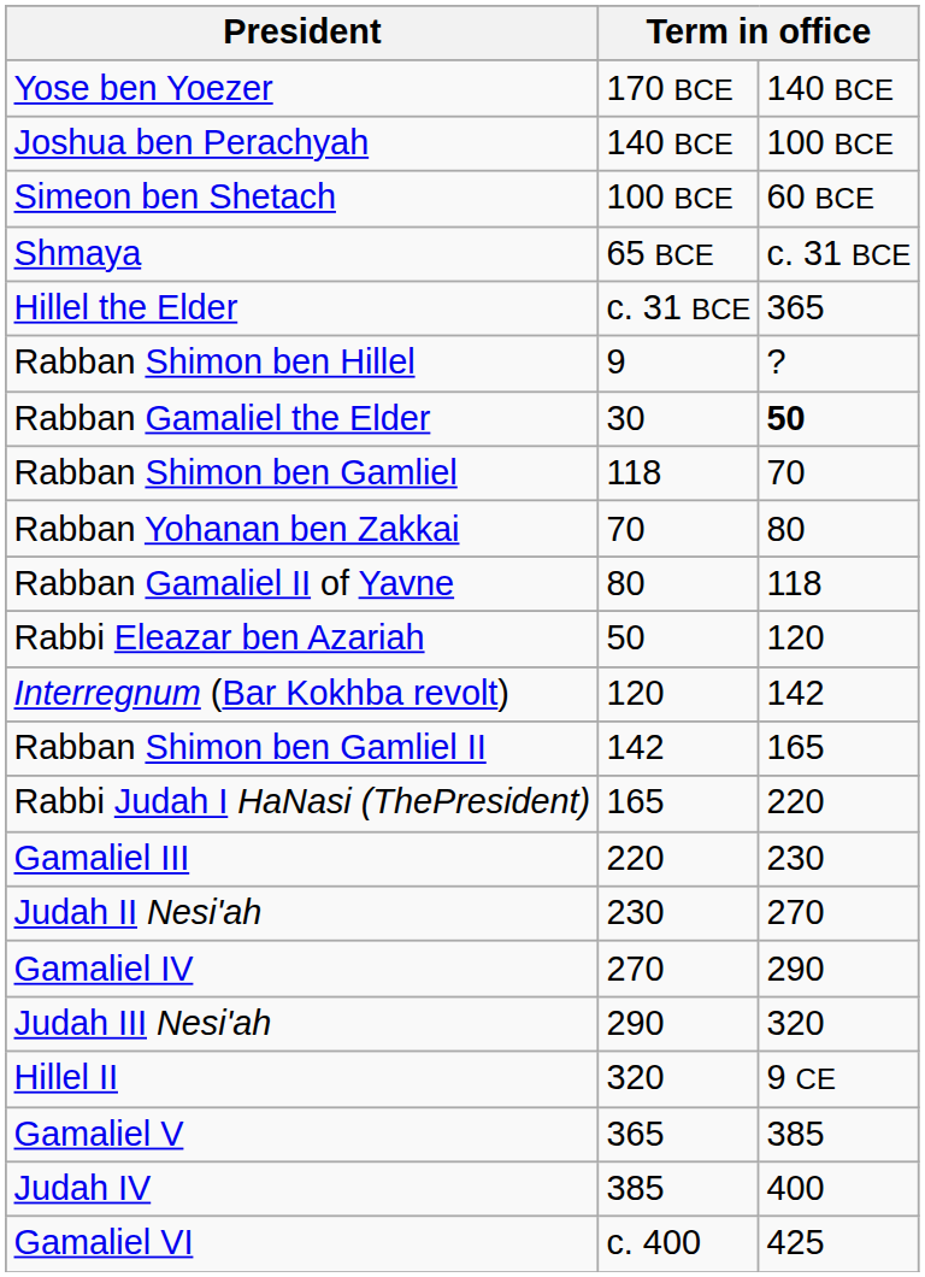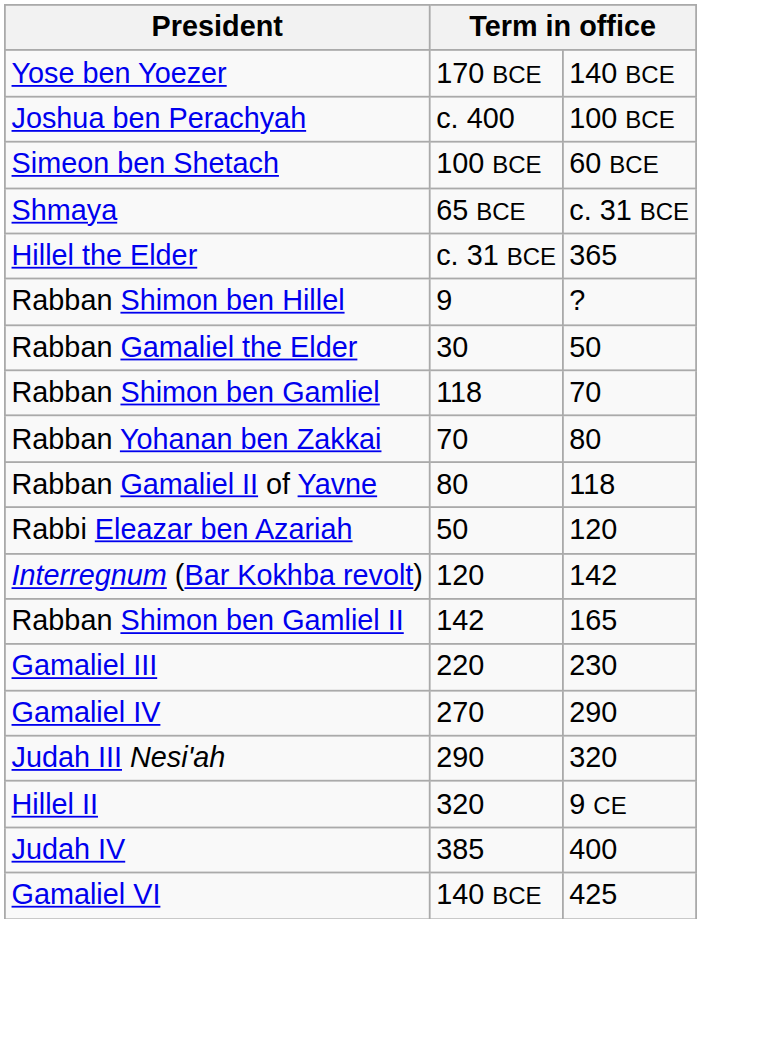 <table class="wikitable">
 <tr>
 <th>President</th>
 <th colspan="2">Term in office</th>
 </tr>
 <tr>
 <td><a href='#'>Yose ben Yoezer</a></td>
 <td>170 <small>BCE</small></td>
 <td>140 <small>BCE</small></td>
 </tr>
 <tr>
 <td><a href='#'>Joshua ben Perachyah</a></td>
-<td>140 <small>BCE</small></td>
+<td>c. 400</td>
 <td>100 <small>BCE</small></td>
 </tr>
 <tr>
 <td><a href='#'>Simeon ben Shetach</a></td>
 <td>100 <small>BCE</small></td>
 <td>60 <small>BCE</small></td>
 </tr>
 <tr>
 <td><a href='#'>Shmaya</a></td>
 <td>65 <small>BCE</small></td>
 <td>c. 31 <small>BCE</small></td>
 </tr>
 <tr>
 <td><a href='#'>Hillel the Elder</a></td>
 <td>c. 31 <small>BCE</small></td>
 <td>365</td>
 </tr>
 <tr>
 <td>Rabban <a href='#'>Shimon ben Hillel</a></td>
 <td>9</td>
 <td>?</td>
 </tr>
 <tr>
 <td>Rabban <a href='#'>Gamaliel the Elder</a></td>
 <td>30</td>
-<td><strong>50</strong></td>
+<td>50</td>
 </tr>
 <tr>
 <td>Rabban <a href='#'>Shimon ben Gamliel</a></td>
 <td>118</td>
 <td>70</td>
 </tr>
 <tr>
 <td>Rabban <a href='#'>Yohanan ben Zakkai</a></td>
 <td>70</td>
 <td>80</td>
 </tr>
 <tr>
 <td>Rabban <a href='#'>Gamaliel II</a> of <a href='#'>Yavne</a></td>
 <td>80</td>
 <td>118</td>
 </tr>
 <tr>
 <td>Rabbi <a href='#'>Eleazar ben Azariah</a></td>
 <td>50</td>
 <td>120</td>
 </tr>
 <tr>
 <td><em><a href='#'>Interregnum</a></em> (<a href='#'>Bar Kokhba revolt</a>)</td>
 <td>120</td>
 <td>142</td>
 </tr>
 <tr>
 <td>Rabban <a href='#'>Shimon ben Gamliel II</a></td>
 <td>142</td>
 <td>165</td>
 </tr>
 <tr>
-<td>Rabbi <a href='#'>Judah I</a> <em>HaNasi (ThePresident)</em></td>
-<td>165</td>
-<td>220</td>
-</tr>
-<tr>
 <td><a href='#'>Gamaliel III</a></td>
 <td>220</td>
 <td>230</td>
-</tr>
-<tr>
-<td><a href='#'>Judah II</a> <em>Nesi'ah</em></td>
-<td>230</td>
-<td>270</td>
 </tr>
 <tr>
 <td><a href='#'>Gamaliel IV</a></td>
 <td>270</td>
 <td>290</td>
 </tr>
 <tr>
 <td><a href='#'>Judah III</a> <em>Nesi'ah</em></td>
 <td>290</td>
 <td>320</td>
 </tr>
 <tr>
 <td><a href='#'>Hillel II</a></td>
 <td>320</td>
 <td>9 <small>CE</small></td>
 </tr>
 <tr>
-<td><a href='#'>Gamaliel V</a></td>
-<td>365</td>
-<td>385</td>
-</tr>
-<tr>
 <td><a href='#'>Judah IV</a></td>
 <td>385</td>
 <td>400</td>
 </tr>
 <tr>
 <td><a href='#'>Gamaliel VI</a></td>
-<td>c. 400</td>
+<td>140 <small>BCE</small></td>
 <td>425</td>
 </tr>
 </table>
